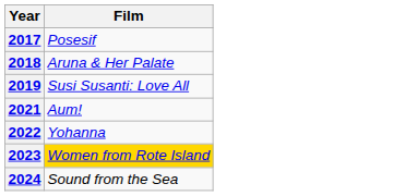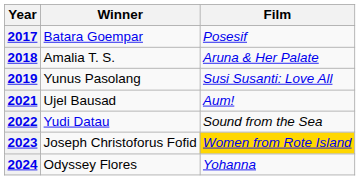 <table class="wikitable plainrowheaders">
 <tr>
 <th>Year</th>
+<th>Winner</th>
 <th>Film</th>
 </tr>
 <tr>
 <th scope="row"><a href='#'>2017</a></th>
+<td><a href='#'>Batara Goempar</a></td>
 <td><em><a href='#'>Posesif</a></em></td>
 </tr>
 <tr>
 <th scope="row"><a href='#'>2018</a></th>
+<td>Amalia T. S.</td>
 <td><em><a href='#'>Aruna & Her Palate</a></em></td>
 </tr>
 <tr>
 <th scope="row"><a href='#'>2019</a></th>
+<td>Yunus Pasolang</td>
 <td><em><a href='#'>Susi Susanti: Love All</a></em></td>
 </tr>
 <tr>
 <th scope="row"><a href='#'>2021</a></th>
+<td>Ujel Bausad</td>
 <td><em><a href='#'>Aum!</a></em></td>
 </tr>
 <tr>
 <th scope="row"><a href='#'>2022</a></th>
-<td><em><a href='#'>Yohanna</a></em></td>
+<td><a href='#'>Yudi Datau</a></td>
+<td><em>Sound from the Sea</em></td>
 </tr>
 <tr>
 <th scope="row"><a href='#'>2023</a></th>
+<td>Joseph Christoforus Fofid</td>
 <td style="background: gold;"><em><a href='#'>Women from Rote Island</a></em></td>
 </tr>
 <tr>
 <th scope="row"><a href='#'>2024</a></th>
-<td><em>Sound from the Sea</em></td>
+<td>Odyssey Flores</td>
+<td><em><a href='#'>Yohanna</a></em></td>
 </tr>
 </table>
